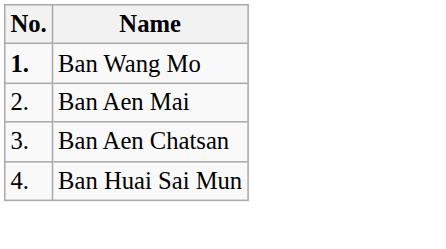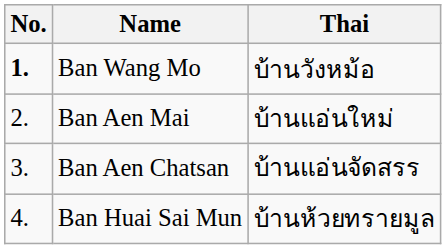 <table class="wikitable sortable">
 <tr>
 <th>No.</th>
 <th>Name</th>
+<th>Thai</th>
 </tr>
 <tr>
 <td><strong>1.</strong></td>
 <td>Ban Wang Mo</td>
+<td>บ้านวังหม้อ</td>
 </tr>
 <tr>
 <td>2.</td>
 <td>Ban Aen Mai</td>
+<td>บ้านแอ่นใหม่</td>
 </tr>
 <tr>
 <td>3.</td>
 <td>Ban Aen Chatsan</td>
+<td>บ้านแอ่นจัดสรร</td>
 </tr>
 <tr>
 <td>4.</td>
 <td>Ban Huai Sai Mun</td>
+<td>บ้านห้วยทรายมูล</td>
 </tr>
 </table>
